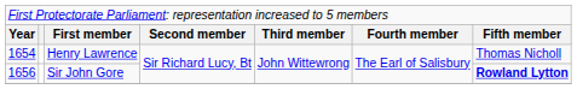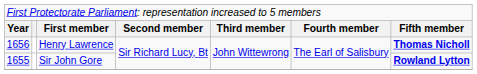 <table class="wikitable">
 <tr>
 <td colspan="7"><em><a href='#'>First Protectorate Parliament</a>: representation increased to 5 members</em></td>
 </tr>
 <tr>
 <th>Year</th>
 <th></th>
 <th>First member</th>
 <th>Second member</th>
 <th>Third member</th>
 <th>Fourth member</th>
 <th>Fifth member</th>
 </tr>
 <tr>
-<td><a href='#'>1654</a></td>
+<td><a href='#'>1656</a></td>
 <td style="color:inherit;background-color: white"></td>
 <td><a href='#'>Henry Lawrence</a></td>
 <td rowspan="2"><a href='#'>Sir Richard Lucy, Bt</a></td>
 <td rowspan="2"><a href='#'>John Wittewrong</a></td>
 <td rowspan="2"><a href='#'>The Earl of Salisbury</a></td>
-<td><a href='#'>Thomas Nicholl</a></td>
+<td><strong><a href='#'>Thomas Nicholl</a></strong></td>
 </tr>
 <tr>
-<td><a href='#'>1656</a></td>
+<td><a href='#'>1655</a></td>
 <td style="color:inherit;background-color: white"></td>
 <td><a href='#'>Sir John Gore</a></td>
 <td><strong><a href='#'>Rowland Lytton</a></strong></td>
 </tr>
 <tr>
 </tr>
 </table>
